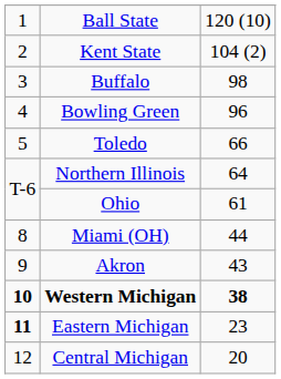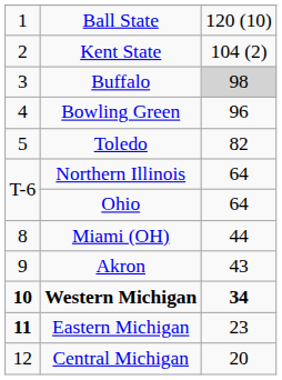 <table class="wikitable" border="1">
 <tr align=center>
 </tr>
 <tr align="center">
 <td>1</td>
 <td><a href='#'>Ball State</a></td>
 <td>120 (10)</td>
 </tr>
 <tr align="center">
 <td>2</td>
 <td><a href='#'>Kent State</a></td>
 <td>104 (2)</td>
 </tr>
 <tr align="center">
 <td>3</td>
 <td><a href='#'>Buffalo</a></td>
-<td>98</td>
+<td style="background: lightgrey;">98</td>
 </tr>
 <tr align="center">
 <td>4</td>
 <td><a href='#'>Bowling Green</a></td>
 <td>96</td>
 </tr>
 <tr align="center">
 <td>5</td>
 <td><a href='#'>Toledo</a></td>
-<td>66</td>
+<td>82</td>
 </tr>
 <tr align="center">
 <td rowspan=2>T-6</td>
 <td><a href='#'>Northern Illinois</a></td>
 <td>64</td>
 </tr>
 <tr align="center">
 <td><a href='#'>Ohio</a></td>
-<td>61</td>
+<td>64</td>
 </tr>
 <tr align="center">
 <td>8</td>
 <td><a href='#'>Miami (OH)</a></td>
 <td>44</td>
 </tr>
 <tr align="center">
 <td>9</td>
 <td><a href='#'>Akron</a></td>
 <td>43</td>
 </tr>
 <tr align="center">
 <td><strong>10</strong></td>
 <td><strong>Western Michigan</strong></td>
-<td><strong>38</strong></td>
+<td><strong>34</strong></td>
 </tr>
 <tr align="center">
 <td><strong>11</strong></td>
 <td><a href='#'>Eastern Michigan</a></td>
 <td>23</td>
 </tr>
 <tr align="center">
 <td>12</td>
 <td><a href='#'>Central Michigan</a></td>
 <td>20</td>
 </tr>
 </table>
